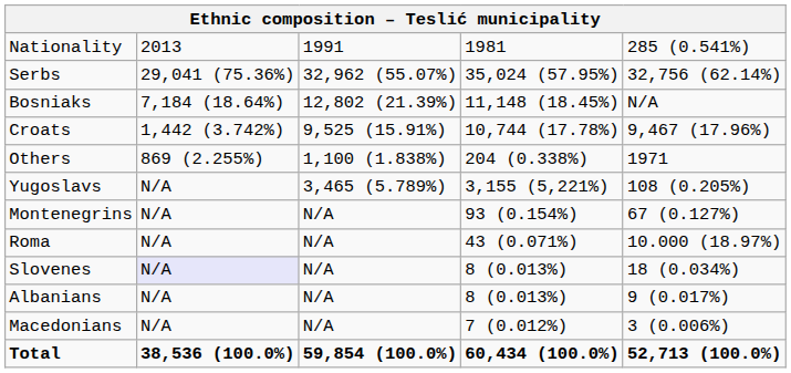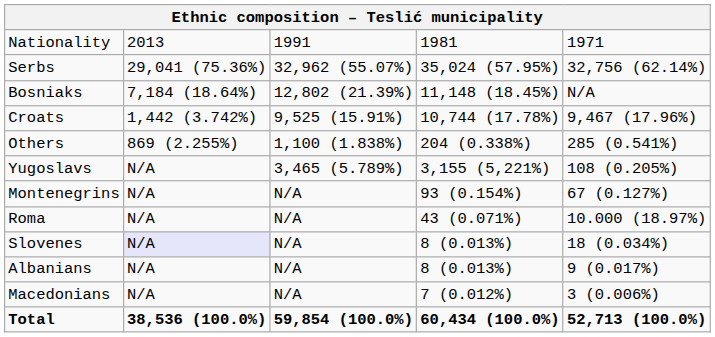 <table class="wikitable">
 <tr>
 <th colspan="8">Ethnic composition – Teslić municipality</th>
 </tr>
 <tr>
 <td>Nationality</td>
 <td>2013</td>
 <td>1991</td>
 <td>1981</td>
-<td>285 (0.541%)</td>
+<td>1971</td>
 </tr>
 <tr>
 <td>Serbs</td>
 <td>29,041 (75.36%)</td>
 <td>32,962 (55.07%)</td>
 <td>35,024 (57.95%)</td>
 <td>32,756 (62.14%)</td>
 </tr>
 <tr>
 <td>Bosniaks</td>
 <td>7,184 (18.64%)</td>
 <td>12,802 (21.39%)</td>
 <td>11,148 (18.45%)</td>
 <td>N/A</td>
 </tr>
 <tr>
 <td>Croats</td>
 <td>1,442 (3.742%)</td>
 <td>9,525 (15.91%)</td>
 <td>10,744 (17.78%)</td>
 <td>9,467 (17.96%)</td>
 </tr>
 <tr>
 <td>Others</td>
 <td>869 (2.255%)</td>
 <td>1,100 (1.838%)</td>
 <td>204 (0.338%)</td>
-<td>1971</td>
+<td>285 (0.541%)</td>
 </tr>
 <tr>
 <td>Yugoslavs</td>
 <td>N/A</td>
 <td>3,465 (5.789%)</td>
 <td>3,155 (5,221%)</td>
 <td>108 (0.205%)</td>
 </tr>
 <tr>
 <td>Montenegrins</td>
 <td>N/A</td>
 <td>N/A</td>
 <td>93 (0.154%)</td>
 <td>67 (0.127%)</td>
 </tr>
 <tr>
 <td>Roma</td>
 <td>N/A</td>
 <td>N/A</td>
 <td>43 (0.071%)</td>
 <td>10.000 (18.97%)</td>
 </tr>
 <tr>
 <td>Slovenes</td>
 <td style="background: lavender;">N/A</td>
 <td>N/A</td>
 <td>8 (0.013%)</td>
 <td>18 (0.034%)</td>
 </tr>
 <tr>
 <td>Albanians</td>
 <td>N/A</td>
 <td>N/A</td>
 <td>8 (0.013%)</td>
 <td>9 (0.017%)</td>
 </tr>
 <tr>
 <td>Macedonians</td>
 <td>N/A</td>
 <td>N/A</td>
 <td>7 (0.012%)</td>
 <td>3 (0.006%)</td>
 </tr>
 <tr>
 <td><strong>Total</strong></td>
 <td><strong>38,536 (100.0%)</strong></td>
 <td><strong>59,854 (100.0%)</strong></td>
 <td><strong>60,434 (100.0%)</strong></td>
 <td><strong>52,713 (100.0%)</strong></td>
 </tr>
 </table>
